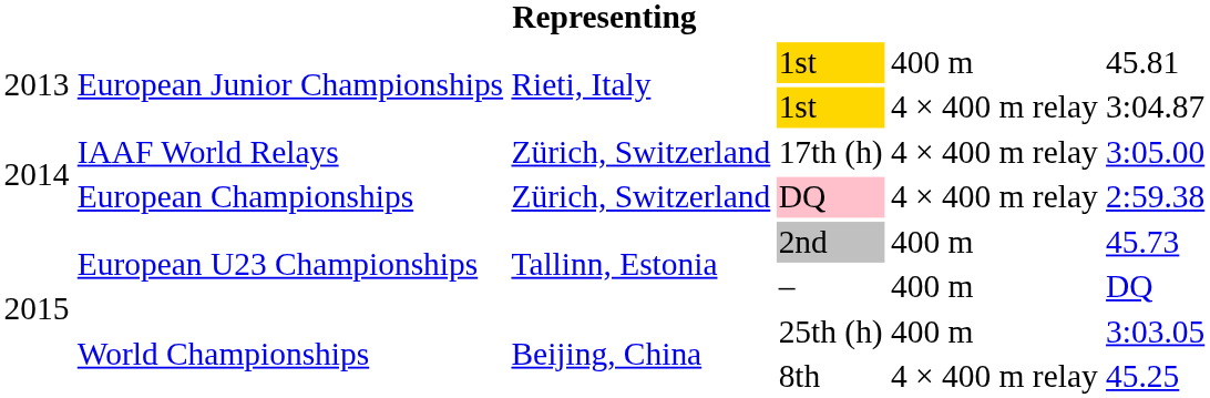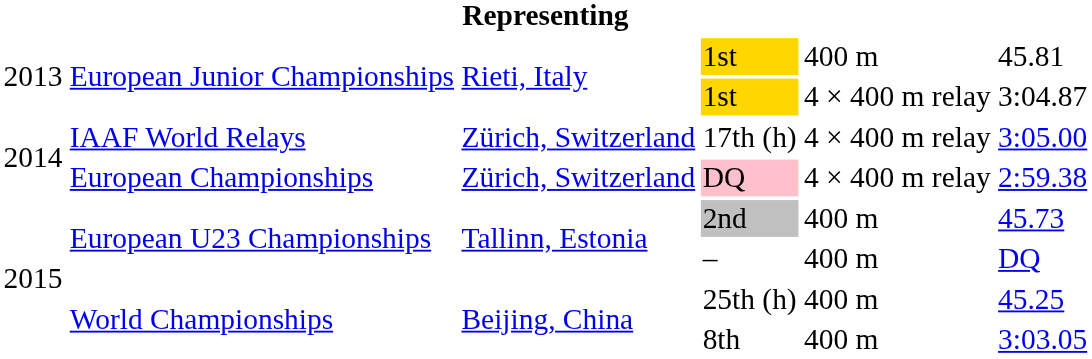 <table>
 <tr>
 <th colspan="6">Representing </th>
 </tr>
 <tr>
 <td rowspan=2>2013</td>
 <td rowspan=2><a href='#'>European Junior Championships</a></td>
 <td rowspan=2><a href='#'>Rieti, Italy</a></td>
 <td bgcolor=gold>1st</td>
 <td>400 m</td>
 <td>45.81</td>
 </tr>
 <tr>
 <td bgcolor=gold>1st</td>
 <td>4 × 400 m relay</td>
 <td>3:04.87</td>
 </tr>
 <tr>
 <td rowspan=2>2014</td>
 <td><a href='#'>IAAF World Relays</a></td>
 <td><a href='#'>Zürich, Switzerland</a></td>
 <td>17th (h)</td>
 <td>4 × 400 m relay</td>
 <td><a href='#'>3:05.00</a></td>
 </tr>
 <tr>
 <td><a href='#'>European Championships</a></td>
 <td><a href='#'>Zürich, Switzerland</a></td>
 <td bgcolor=pink>DQ</td>
 <td>4 × 400 m relay</td>
 <td><a href='#'>2:59.38</a></td>
 </tr>
 <tr>
 <td rowspan=4>2015</td>
 <td rowspan=2><a href='#'>European U23 Championships</a></td>
 <td rowspan=2><a href='#'>Tallinn, Estonia</a></td>
 <td bgcolor=silver>2nd</td>
 <td>400 m</td>
 <td><a href='#'>45.73</a></td>
 </tr>
 <tr>
 <td>–</td>
 <td>400 m</td>
 <td><a href='#'>DQ</a></td>
 </tr>
 <tr>
 <td rowspan=2><a href='#'>World Championships</a></td>
 <td rowspan=2><a href='#'>Beijing, China</a></td>
 <td>25th (h)</td>
 <td>400 m</td>
-<td><a href='#'>3:03.05</a></td>
+<td><a href='#'>45.25</a></td>
 </tr>
 <tr>
 <td>8th</td>
-<td>4 × 400 m relay</td>
-<td><a href='#'>45.25</a></td>
+<td>400 m</td>
+<td><a href='#'>3:03.05</a></td>
 </tr>
 </table>
